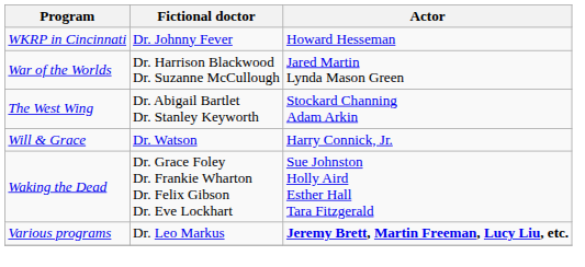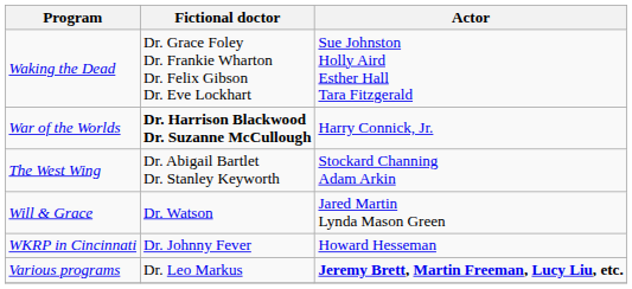 <table class="wikitable">
 <tr>
 <th>Program</th>
 <th>Fictional doctor</th>
 <th>Actor</th>
 </tr>
 <tr>
-<td><em><a href='#'>WKRP in Cincinnati</a></em></td>
-<td><a href='#'>Dr. Johnny Fever</a></td>
-<td><a href='#'>Howard Hesseman</a></td>
+<td><em><a href='#'>Waking the Dead</a></em></td>
+<td>Dr. Grace Foley<br>Dr. Frankie Wharton <br>Dr. Felix Gibson <br>Dr. Eve Lockhart</td>
+<td><a href='#'>Sue Johnston</a><br><a href='#'>Holly Aird</a>        <br><a href='#'>Esther Hall</a><br><a href='#'>Tara Fitzgerald</a></td>
 </tr>
 <tr>
 <td><em><a href='#'>War of the Worlds</a></em></td>
-<td>Dr. Harrison Blackwood<br>Dr. Suzanne McCullough</td>
-<td><a href='#'>Jared Martin</a><br>Lynda Mason Green</td>
+<td><strong>Dr. Harrison Blackwood<br>Dr. Suzanne McCullough</strong></td>
+<td><a href='#'>Harry Connick, Jr.</a></td>
 </tr>
 <tr>
 <td><em><a href='#'>The West Wing</a></em></td>
 <td>Dr. Abigail Bartlet<br>Dr. Stanley Keyworth</td>
 <td><a href='#'>Stockard Channing</a><br><a href='#'>Adam Arkin</a></td>
 </tr>
 <tr>
 <td><em><a href='#'>Will & Grace</a></em></td>
 <td><a href='#'>Dr. Watson</a></td>
-<td><a href='#'>Harry Connick, Jr.</a></td>
+<td><a href='#'>Jared Martin</a><br>Lynda Mason Green</td>
 </tr>
 <tr>
-<td><em><a href='#'>Waking the Dead</a></em></td>
-<td>Dr. Grace Foley<br>Dr. Frankie Wharton <br>Dr. Felix Gibson <br>Dr. Eve Lockhart</td>
-<td><a href='#'>Sue Johnston</a><br><a href='#'>Holly Aird</a>        <br><a href='#'>Esther Hall</a><br><a href='#'>Tara Fitzgerald</a></td>
+<td><em><a href='#'>WKRP in Cincinnati</a></em></td>
+<td><a href='#'>Dr. Johnny Fever</a></td>
+<td><a href='#'>Howard Hesseman</a></td>
 </tr>
 <tr>
 <td><em><a href='#'>Various programs</a></em></td>
 <td>Dr. <a href='#'>Leo Markus</a></td>
 <td><strong><a href='#'>Jeremy Brett</a>, <a href='#'>Martin Freeman</a>, <a href='#'>Lucy Liu</a>, etc.</strong></td>
 </tr>
 <tr>
 </tr>
 </table>
